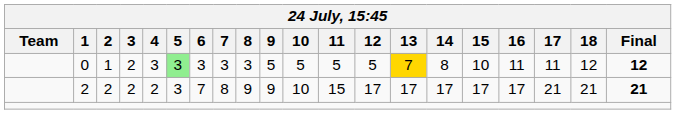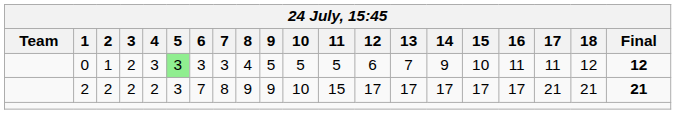 <table class=wikitable style="text-align:center; width: 55%">
 <tr>
 <th colspan=20><em>24 July, 15:45</em></th>
 </tr>
 <tr>
 <th>Team</th>
 <th>1</th>
 <th>2</th>
 <th>3</th>
 <th>4</th>
 <th>5</th>
 <th>6</th>
 <th>7</th>
 <th>8</th>
 <th>9</th>
 <th>10</th>
 <th>11</th>
 <th>12</th>
 <th>13</th>
 <th>14</th>
 <th>15</th>
 <th>16</th>
 <th>17</th>
 <th>18</th>
 <th>Final</th>
 </tr>
 <tr>
 <td align=left></td>
 <td>0</td>
 <td>1</td>
 <td>2</td>
 <td>3</td>
 <td style="background: lightgreen;">3</td>
 <td>3</td>
 <td>3</td>
-<td>3</td>
+<td>4</td>
 <td>5</td>
 <td>5</td>
 <td>5</td>
-<td>5</td>
-<td style="background: gold;">7</td>
-<td>8</td>
+<td>6</td>
+<td>7</td>
+<td>9</td>
 <td>10</td>
 <td>11</td>
 <td>11</td>
 <td>12</td>
 <td><strong>12</strong></td>
 </tr>
 <tr>
 <td align=left><strong></strong></td>
 <td>2</td>
 <td>2</td>
 <td>2</td>
 <td>2</td>
 <td>3</td>
 <td>7</td>
 <td>8</td>
 <td>9</td>
 <td>9</td>
 <td>10</td>
 <td>15</td>
 <td>17</td>
 <td>17</td>
 <td>17</td>
 <td>17</td>
 <td>17</td>
 <td>21</td>
 <td>21</td>
 <td><strong>21</strong></td>
 </tr>
 <tr>
 <td colspan=20></td>
 </tr>
 </table>
